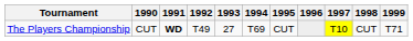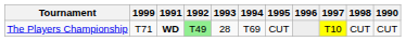 <table class="wikitable" style="font-size:95%;text-align:center;">
 <tr>
 <th>Tournament</th>
-<th>1990</th>
+<th>1999</th>
 <th>1991</th>
 <th>1992</th>
 <th>1993</th>
 <th>1994</th>
 <th>1995</th>
 <th>1996</th>
 <th>1997</th>
 <th>1998</th>
-<th>1999</th>
+<th>1990</th>
 </tr>
 <tr>
 <td align=left><a href='#'>The Players Championship</a></td>
-<td>CUT</td>
+<td>T71</td>
 <td><strong>WD</strong></td>
-<td>T49</td>
-<td>27</td>
+<td style="background: lightgreen;">T49</td>
+<td>28</td>
 <td>T69</td>
 <td>CUT</td>
 <td style="background:#eeeeee;"></td>
 <td style="background:yellow;">T10</td>
 <td>CUT</td>
-<td>T71</td>
+<td>CUT</td>
 </tr>
 </table>
